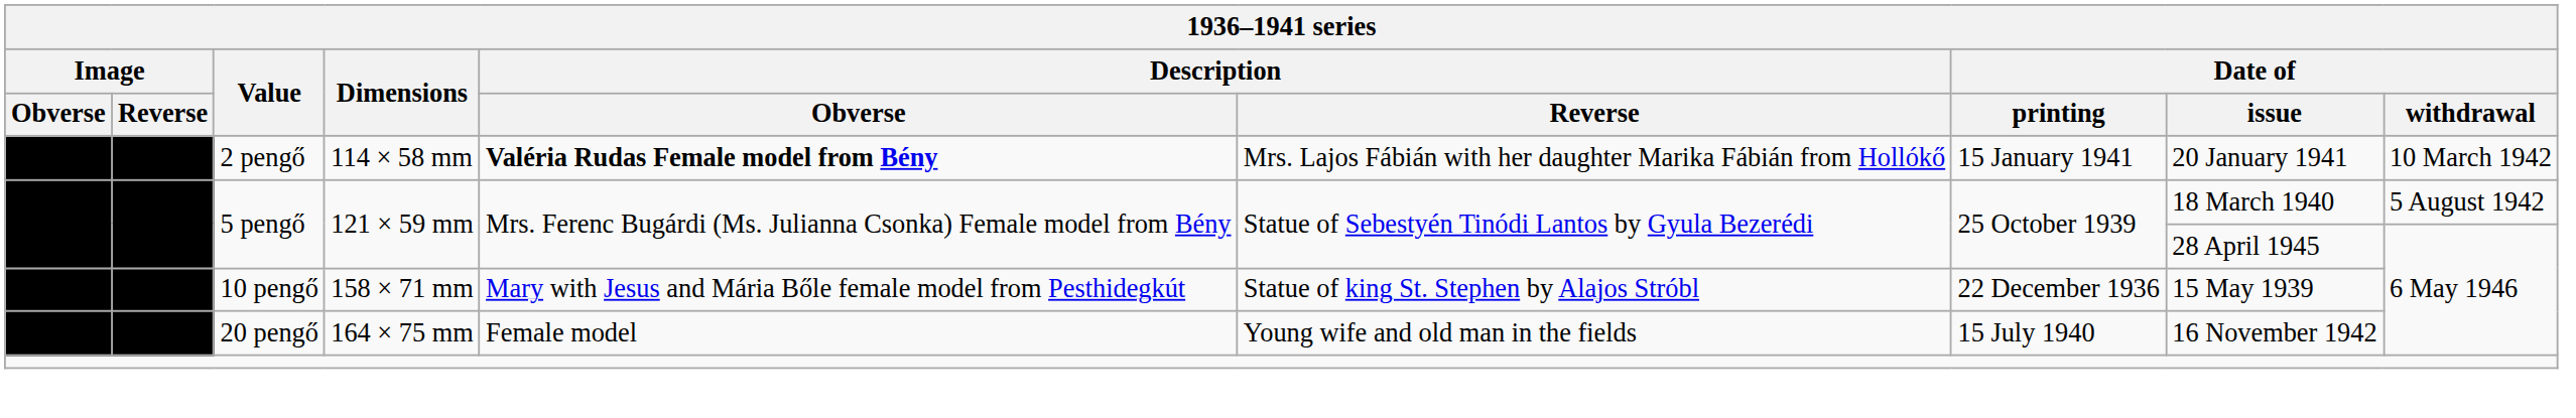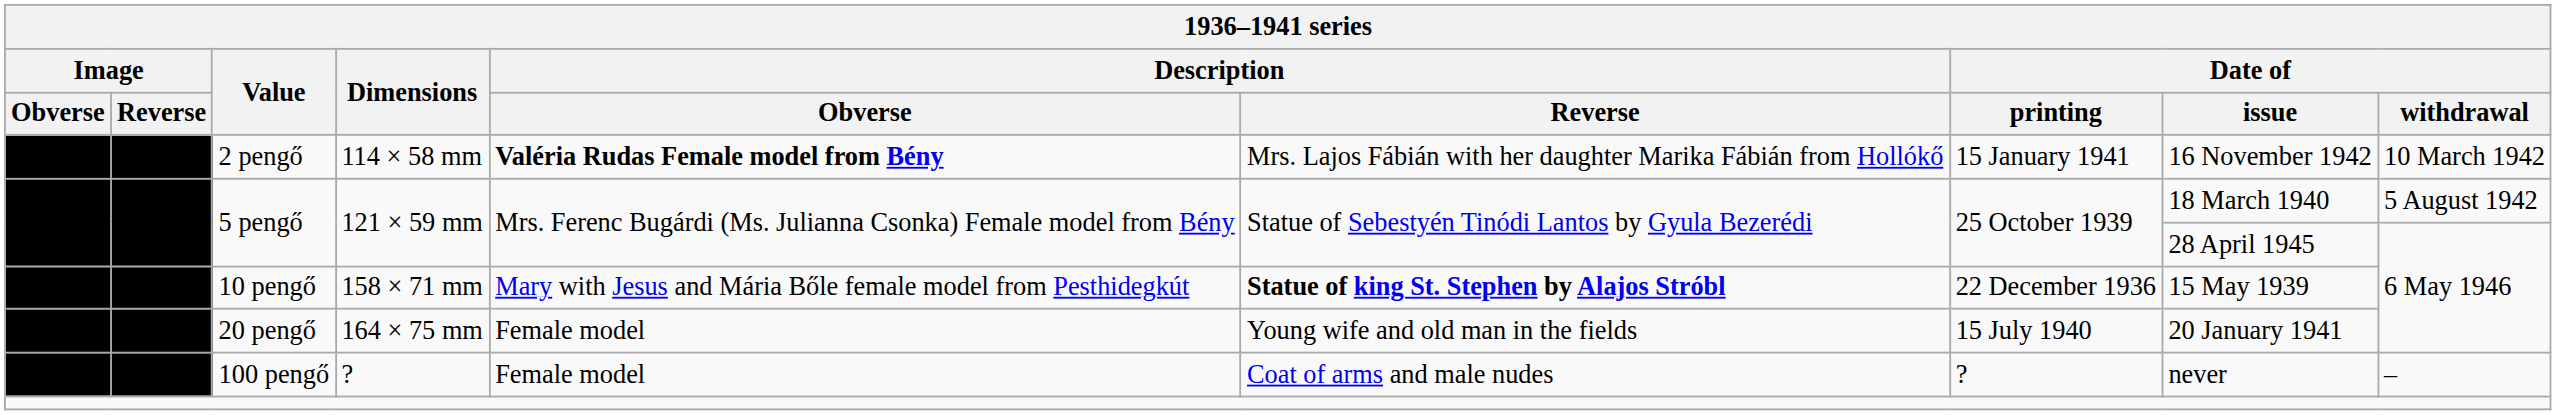 <table class="wikitable" style="font-size: 90%">
 <tr>
 <th colspan="9">1936–1941 series</th>
 </tr>
 <tr>
 <th colspan="2">Image</th>
 <th rowspan="2">Value</th>
 <th rowspan="2">Dimensions</th>
 <th colspan="2">Description</th>
 <th colspan="3">Date of</th>
 </tr>
 <tr>
 <th>Obverse</th>
 <th>Reverse</th>
 <th>Obverse</th>
 <th>Reverse</th>
 <th>printing</th>
 <th>issue</th>
 <th>withdrawal</th>
 </tr>
 <tr>
 <td align="center" bgcolor="#000000"></td>
 <td align="center" bgcolor="#000000"></td>
 <td>2 pengő</td>
 <td>114 × 58 mm</td>
 <td><strong>Valéria Rudas Female model from <a href='#'>Bény</a></strong></td>
 <td>Mrs. Lajos Fábián with her daughter Marika Fábián from <a href='#'>Hollókő</a></td>
 <td>15 January 1941</td>
-<td>20 January 1941</td>
+<td>16 November 1942</td>
 <td>10 March 1942</td>
 </tr>
 <tr>
 <td rowspan="2" align="center" bgcolor="#000000"></td>
 <td rowspan="2" align="center" bgcolor="#000000"></td>
 <td rowspan="2">5 pengő</td>
 <td rowspan="2">121 × 59 mm</td>
 <td rowspan="2">Mrs. Ferenc Bugárdi (Ms. Julianna Csonka) Female model from <a href='#'>Bény</a></td>
 <td rowspan="2">Statue of <a href='#'>Sebestyén Tinódi Lantos</a> by <a href='#'>Gyula Bezerédi</a></td>
 <td rowspan="2">25 October 1939</td>
 <td>18 March 1940</td>
 <td>5 August 1942</td>
 </tr>
 <tr>
 <td>28 April 1945</td>
 <td rowspan="3">6 May 1946</td>
 </tr>
 <tr>
 <td align="center" bgcolor="#000000"></td>
 <td align="center" bgcolor="#000000"></td>
 <td>10 pengő</td>
 <td>158 × 71 mm</td>
 <td><a href='#'>Mary</a> with <a href='#'>Jesus</a> and Mária Bőle female model from <a href='#'>Pesthidegkút</a></td>
-<td>Statue of <a href='#'>king St. Stephen</a> by <a href='#'>Alajos Stróbl</a></td>
+<td><strong>Statue of <a href='#'>king St. Stephen</a> by <a href='#'>Alajos Stróbl</a></strong></td>
 <td>22 December 1936</td>
 <td>15 May 1939</td>
 </tr>
 <tr>
 <td align="center" bgcolor="#000000"></td>
 <td align="center" bgcolor="#000000"></td>
 <td>20 pengő</td>
 <td>164 × 75 mm</td>
 <td>Female model</td>
 <td>Young wife and old man in the fields</td>
 <td>15 July 1940</td>
-<td>16 November 1942</td>
+<td>20 January 1941</td>
+</tr>
+<tr>
+<td align="center" bgcolor="#000000"></td>
+<td align="center" bgcolor="#000000"></td>
+<td>100 pengő</td>
+<td>?</td>
+<td>Female model</td>
+<td><a href='#'>Coat of arms</a> and male nudes</td>
+<td>?</td>
+<td>never</td>
+<td>–</td>
 </tr>
 <tr>
 <td colspan="9"></td>
 </tr>
 </table>
